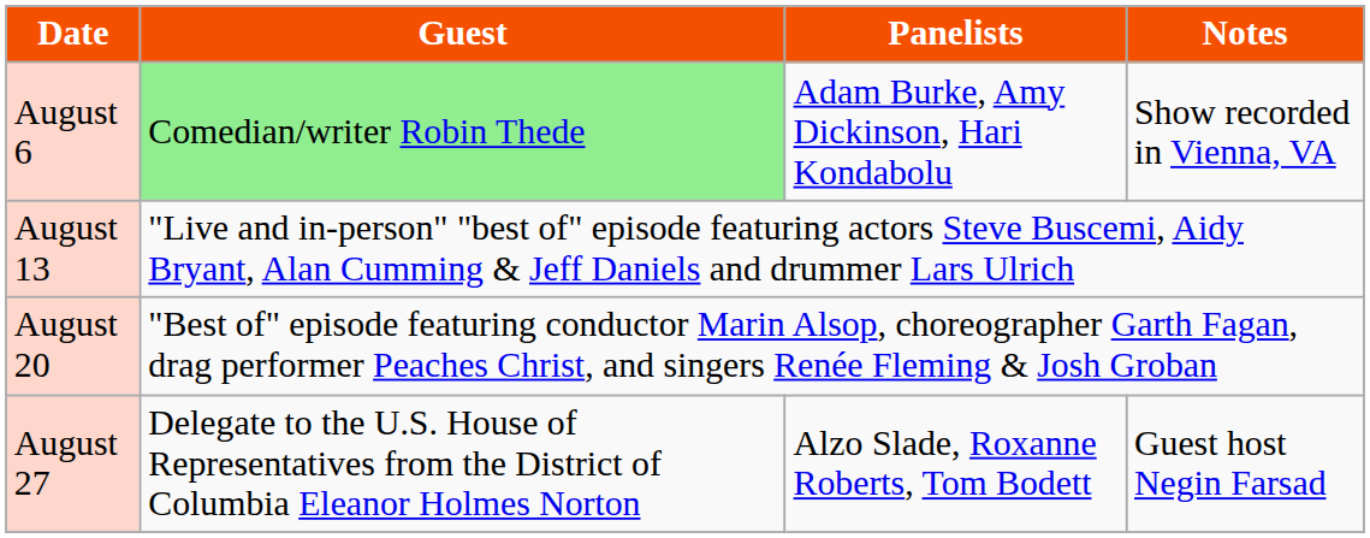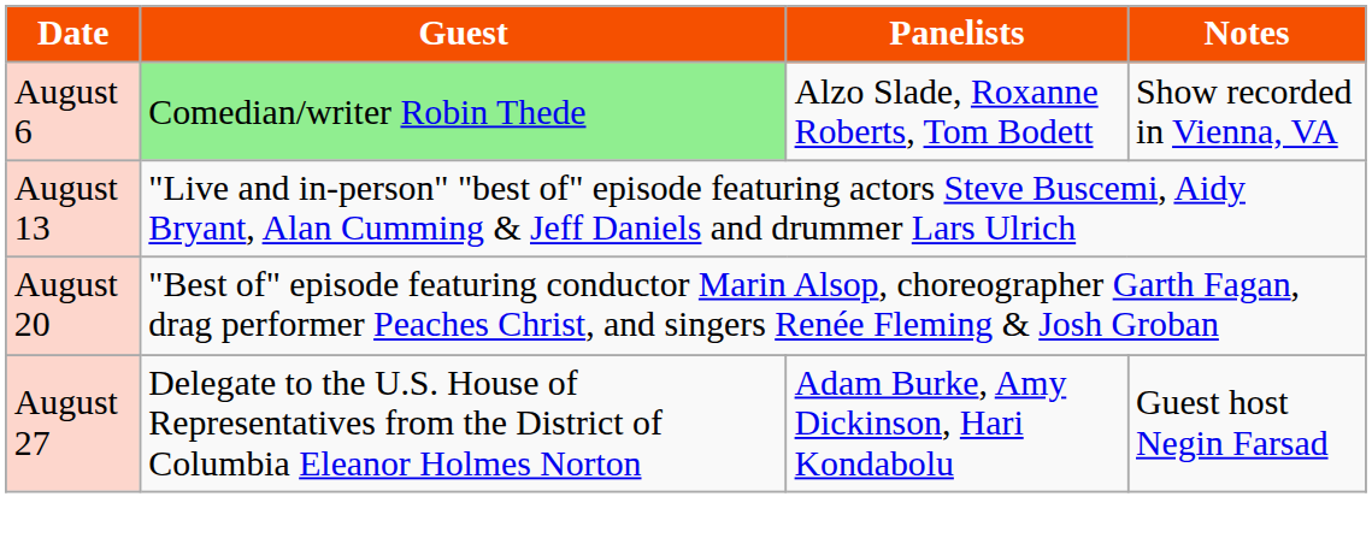 <table class="wikitable">
 <tr>
 <th style="background:#f55000;color:#FFFFFF;">Date</th>
 <th style="background:#f55000;color:#FFFFFF;">Guest</th>
 <th style="background:#f55000;color:#FFFFFF;">Panelists</th>
 <th style="background:#f55000;color:#FFFFFF;">Notes</th>
 </tr>
 <tr>
 <td style="background:#FDD6CC;color:#000000;">August 6</td>
 <td style="background: lightgreen;">Comedian/writer <a href='#'>Robin Thede</a></td>
-<td><a href='#'>Adam Burke</a>, <a href='#'>Amy Dickinson</a>, <a href='#'>Hari Kondabolu</a></td>
+<td>Alzo Slade, <a href='#'>Roxanne Roberts</a>, <a href='#'>Tom Bodett</a></td>
 <td>Show recorded in <a href='#'>Vienna, VA</a> </td>
 </tr>
 <tr>
 <td style="background:#FDD6CC;color:#000000;">August 13</td>
 <td colspan=3>"Live and in-person" "best of" episode featuring actors <a href='#'>Steve Buscemi</a>, <a href='#'>Aidy Bryant</a>, <a href='#'>Alan Cumming</a> & <a href='#'>Jeff Daniels</a> and drummer <a href='#'>Lars Ulrich</a></td>
 </tr>
 <tr>
 <td style="background:#FDD6CC;color:#000000;">August 20</td>
 <td colspan=3>"Best of" episode featuring conductor <a href='#'>Marin Alsop</a>, choreographer <a href='#'>Garth Fagan</a>, drag performer <a href='#'>Peaches Christ</a>, and singers <a href='#'>Renée Fleming</a> & <a href='#'>Josh Groban</a></td>
 </tr>
 <tr>
 <td style="background:#FDD6CC;color:#000000;">August 27</td>
 <td>Delegate to the U.S. House of Representatives from the District of Columbia <a href='#'>Eleanor Holmes Norton</a></td>
-<td>Alzo Slade, <a href='#'>Roxanne Roberts</a>, <a href='#'>Tom Bodett</a></td>
+<td><a href='#'>Adam Burke</a>, <a href='#'>Amy Dickinson</a>, <a href='#'>Hari Kondabolu</a></td>
 <td>Guest host <a href='#'>Negin Farsad</a></td>
 </tr>
 </table>
